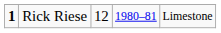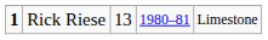 <table class="wikitable">
 <tr>
 </tr>
 <tr>
 <td><strong>1</strong></td>
 <td>Rick Riese</td>
-<td>12</td>
+<td>13</td>
 <td style="font-size:80%;"><a href='#'>1980–81</a></td>
 <td style="font-size:80%;">Limestone</td>
 </tr>
 </table>
